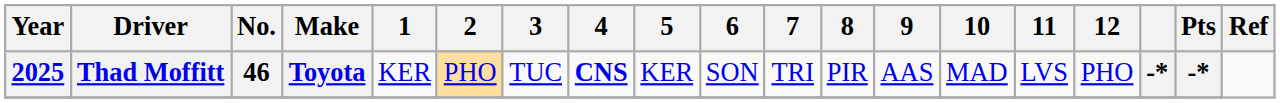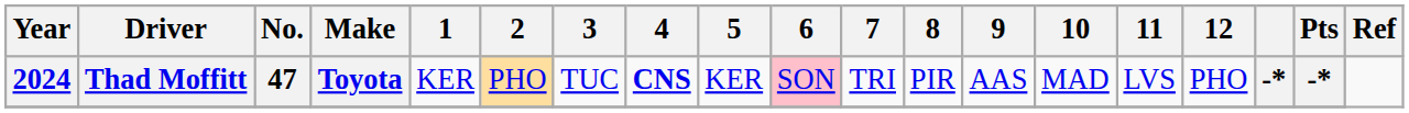 <table class="wikitable" style="text-align:center; font-size:75%">
 <tr>
 <th>Year</th>
 <th>Driver</th>
 <th>No.</th>
 <th>Make</th>
 <th>1</th>
 <th>2</th>
 <th>3</th>
 <th>4</th>
 <th>5</th>
 <th>6</th>
 <th>7</th>
 <th>8</th>
 <th>9</th>
 <th>10</th>
 <th>11</th>
 <th>12</th>
 <th></th>
 <th>Pts</th>
 <th>Ref</th>
 </tr>
 <tr>
-<th><a href='#'>2025</a></th>
+<th><a href='#'>2024</a></th>
 <th><a href='#'>Thad Moffitt</a></th>
-<th>46</th>
+<th>47</th>
 <th><a href='#'>Toyota</a></th>
 <td><a href='#'>KER</a></td>
 <td style="background:#FFDF9F;"><a href='#'>PHO</a><br></td>
 <td><a href='#'>TUC</a></td>
 <td><strong><a href='#'>CNS</a></strong></td>
 <td><a href='#'>KER</a></td>
-<td><a href='#'>SON</a></td>
+<td style="background: pink;"><a href='#'>SON</a></td>
 <td><a href='#'>TRI</a></td>
 <td><a href='#'>PIR</a></td>
 <td><a href='#'>AAS</a></td>
 <td><a href='#'>MAD</a></td>
 <td><a href='#'>LVS</a></td>
 <td><a href='#'>PHO</a></td>
 <th>-*</th>
 <th>-*</th>
 </tr>
 <tr>
 </tr>
 </table>
